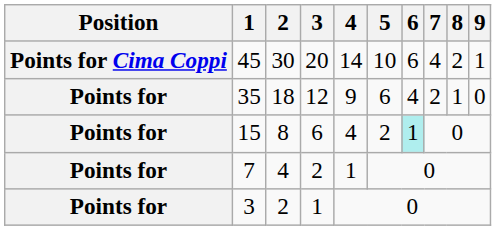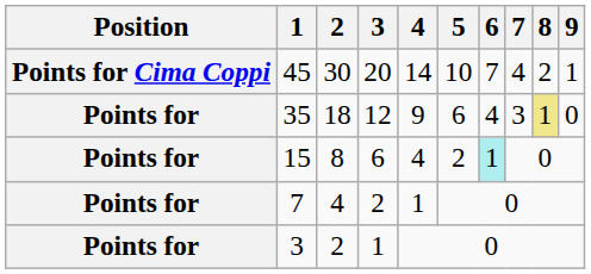 <table class="wikitable floatright" style="text-align:center;">
 <tr>
 <th scope="col">Position</th>
 <th scope="col">1</th>
 <th scope="col">2</th>
 <th scope="col">3</th>
 <th scope="col">4</th>
 <th scope="col">5</th>
 <th scope="col">6</th>
 <th scope="col">7</th>
 <th scope="col">8</th>
 <th scope="col">9</th>
 </tr>
 <tr>
 <th scope="row">Points for <em><a href='#'>Cima Coppi</a></em></th>
 <td>45</td>
 <td>30</td>
 <td>20</td>
 <td>14</td>
 <td>10</td>
-<td>6</td>
+<td>7</td>
 <td>4</td>
 <td>2</td>
 <td>1</td>
 </tr>
 <tr>
 <th scope="row">Points for </th>
 <td>35</td>
 <td>18</td>
 <td>12</td>
 <td>9</td>
 <td>6</td>
 <td>4</td>
-<td>2</td>
-<td>1</td>
+<td>3</td>
+<td style="background: khaki;">1</td>
 <td>0</td>
 </tr>
 <tr>
 <th scope="row">Points for </th>
 <td>15</td>
 <td>8</td>
 <td>6</td>
 <td>4</td>
 <td>2</td>
 <td style="background: paleturquoise;">1</td>
 <td colspan=3>0</td>
 </tr>
 <tr>
 <th scope="row">Points for </th>
 <td>7</td>
 <td>4</td>
 <td>2</td>
 <td>1</td>
 <td colspan=5>0</td>
 </tr>
 <tr>
 <th scope="row">Points for </th>
 <td>3</td>
 <td>2</td>
 <td>1</td>
 <td colspan=6>0</td>
 </tr>
 </table>
